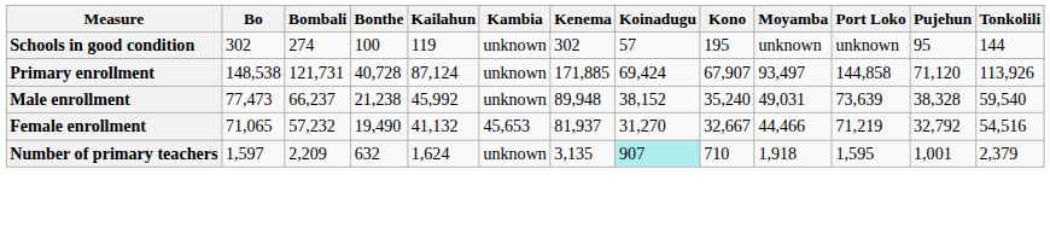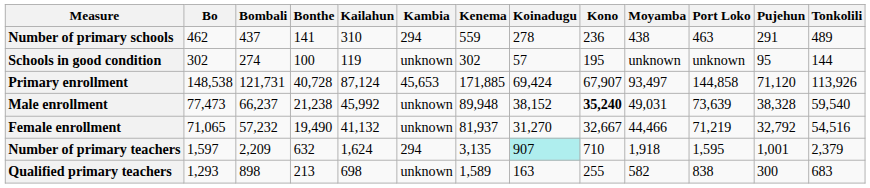 <table class="wikitable" align="centre" style="margin:1em auto; clear:both;">
 <tr style="font-size:95%">
 <th>Measure</th>
 <th>Bo</th>
 <th>Bombali</th>
 <th>Bonthe</th>
 <th>Kailahun</th>
 <th>Kambia</th>
 <th>Kenema</th>
 <th>Koinadugu</th>
 <th>Kono</th>
 <th>Moyamba</th>
 <th>Port Loko</th>
 <th>Pujehun</th>
 <th>Tonkolili</th>
+</tr>
+<tr>
+<th style="text-align:left;">Number of primary schools</th>
+<td>462</td>
+<td>437</td>
+<td>141</td>
+<td>310</td>
+<td>294</td>
+<td>559</td>
+<td>278</td>
+<td>236</td>
+<td>438</td>
+<td>463</td>
+<td>291</td>
+<td>489</td>
 </tr>
 <tr>
 <th style="text-align:left;">Schools in good condition</th>
 <td>302</td>
 <td>274</td>
 <td>100</td>
 <td>119</td>
 <td>unknown</td>
 <td>302</td>
 <td>57</td>
 <td>195</td>
 <td>unknown</td>
 <td>unknown</td>
 <td>95</td>
 <td>144</td>
 </tr>
 <tr>
 <th style="text-align:left;">Primary enrollment</th>
 <td>148,538</td>
 <td>121,731</td>
 <td>40,728</td>
 <td>87,124</td>
-<td>unknown</td>
+<td>45,653</td>
 <td>171,885</td>
 <td>69,424</td>
 <td>67,907</td>
 <td>93,497</td>
 <td>144,858</td>
 <td>71,120</td>
 <td>113,926</td>
 </tr>
 <tr>
 <th style="text-align:left;">Male enrollment</th>
 <td>77,473</td>
 <td>66,237</td>
 <td>21,238</td>
 <td>45,992</td>
 <td>unknown</td>
 <td>89,948</td>
 <td>38,152</td>
-<td>35,240</td>
+<td><strong>35,240</strong></td>
 <td>49,031</td>
 <td>73,639</td>
 <td>38,328</td>
 <td>59,540</td>
 </tr>
 <tr>
 <th style="text-align:left;">Female enrollment</th>
 <td>71,065</td>
 <td>57,232</td>
 <td>19,490</td>
 <td>41,132</td>
-<td>45,653</td>
+<td>unknown</td>
 <td>81,937</td>
 <td>31,270</td>
 <td>32,667</td>
 <td>44,466</td>
 <td>71,219</td>
 <td>32,792</td>
 <td>54,516</td>
 </tr>
 <tr>
 <th style="text-align:left;">Number of primary teachers</th>
 <td>1,597</td>
 <td>2,209</td>
 <td>632</td>
 <td>1,624</td>
-<td>unknown</td>
+<td>294</td>
 <td>3,135</td>
 <td style="background: paleturquoise;">907</td>
 <td>710</td>
 <td>1,918</td>
 <td>1,595</td>
 <td>1,001</td>
 <td>2,379</td>
 </tr>
+<tr>
+<th style="text-align:left;">Qualified primary teachers</th>
+<td>1,293</td>
+<td>898</td>
+<td>213</td>
+<td>698</td>
+<td>unknown</td>
+<td>1,589</td>
+<td>163</td>
+<td>255</td>
+<td>582</td>
+<td>838</td>
+<td>300</td>
+<td>683</td>
+</tr>
 </table>
